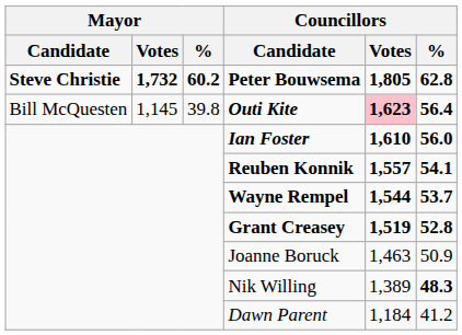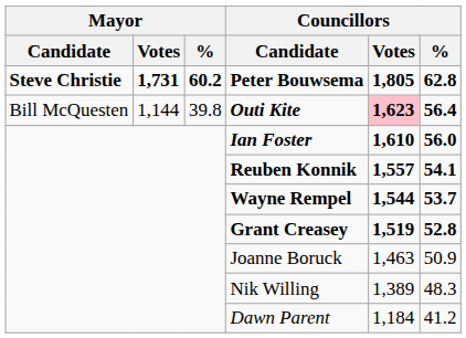 <table class="wikitable collapsible collapsed" align="right">
 <tr>
 <th colspan=3>Mayor</th>
 <th colspan=4>Councillors</th>
 </tr>
 <tr>
 <th>Candidate</th>
 <th>Votes</th>
 <th>%</th>
 <th>Candidate</th>
 <th>Votes</th>
 <th>%</th>
 </tr>
 <tr>
 <td><strong>Steve Christie</strong></td>
-<td><strong>1,732</strong></td>
+<td><strong>1,731</strong></td>
 <td><strong>60.2</strong></td>
 <td><strong>Peter Bouwsema</strong></td>
 <td><strong>1,805</strong></td>
 <td><strong>62.8</strong></td>
 </tr>
 <tr>
 <td>Bill McQuesten</td>
-<td>1,145</td>
+<td>1,144</td>
 <td>39.8</td>
 <td><strong><em>Outi Kite</em></strong></td>
 <td style="background: pink;"><strong>1,623</strong></td>
 <td><strong>56.4</strong></td>
 </tr>
 <tr>
 <td rowspan=7 colspan=3></td>
 <td><strong><em>Ian Foster</em></strong></td>
 <td><strong>1,610</strong></td>
 <td><strong>56.0</strong></td>
 </tr>
 <tr>
 <td><strong>Reuben Konnik</strong></td>
 <td><strong>1,557</strong></td>
 <td><strong>54.1</strong></td>
 </tr>
 <tr>
 <td><strong>Wayne Rempel</strong></td>
 <td><strong>1,544</strong></td>
 <td><strong>53.7</strong></td>
 </tr>
 <tr>
 <td><strong>Grant Creasey</strong></td>
 <td><strong>1,519</strong></td>
 <td><strong>52.8</strong></td>
 </tr>
 <tr>
 <td>Joanne Boruck</td>
 <td>1,463</td>
 <td>50.9</td>
 </tr>
 <tr>
 <td>Nik Willing</td>
 <td>1,389</td>
-<td><strong>48.3</strong></td>
+<td>48.3</td>
 </tr>
 <tr>
 <td><em>Dawn Parent</em></td>
 <td>1,184</td>
 <td>41.2</td>
 </tr>
 </table>
